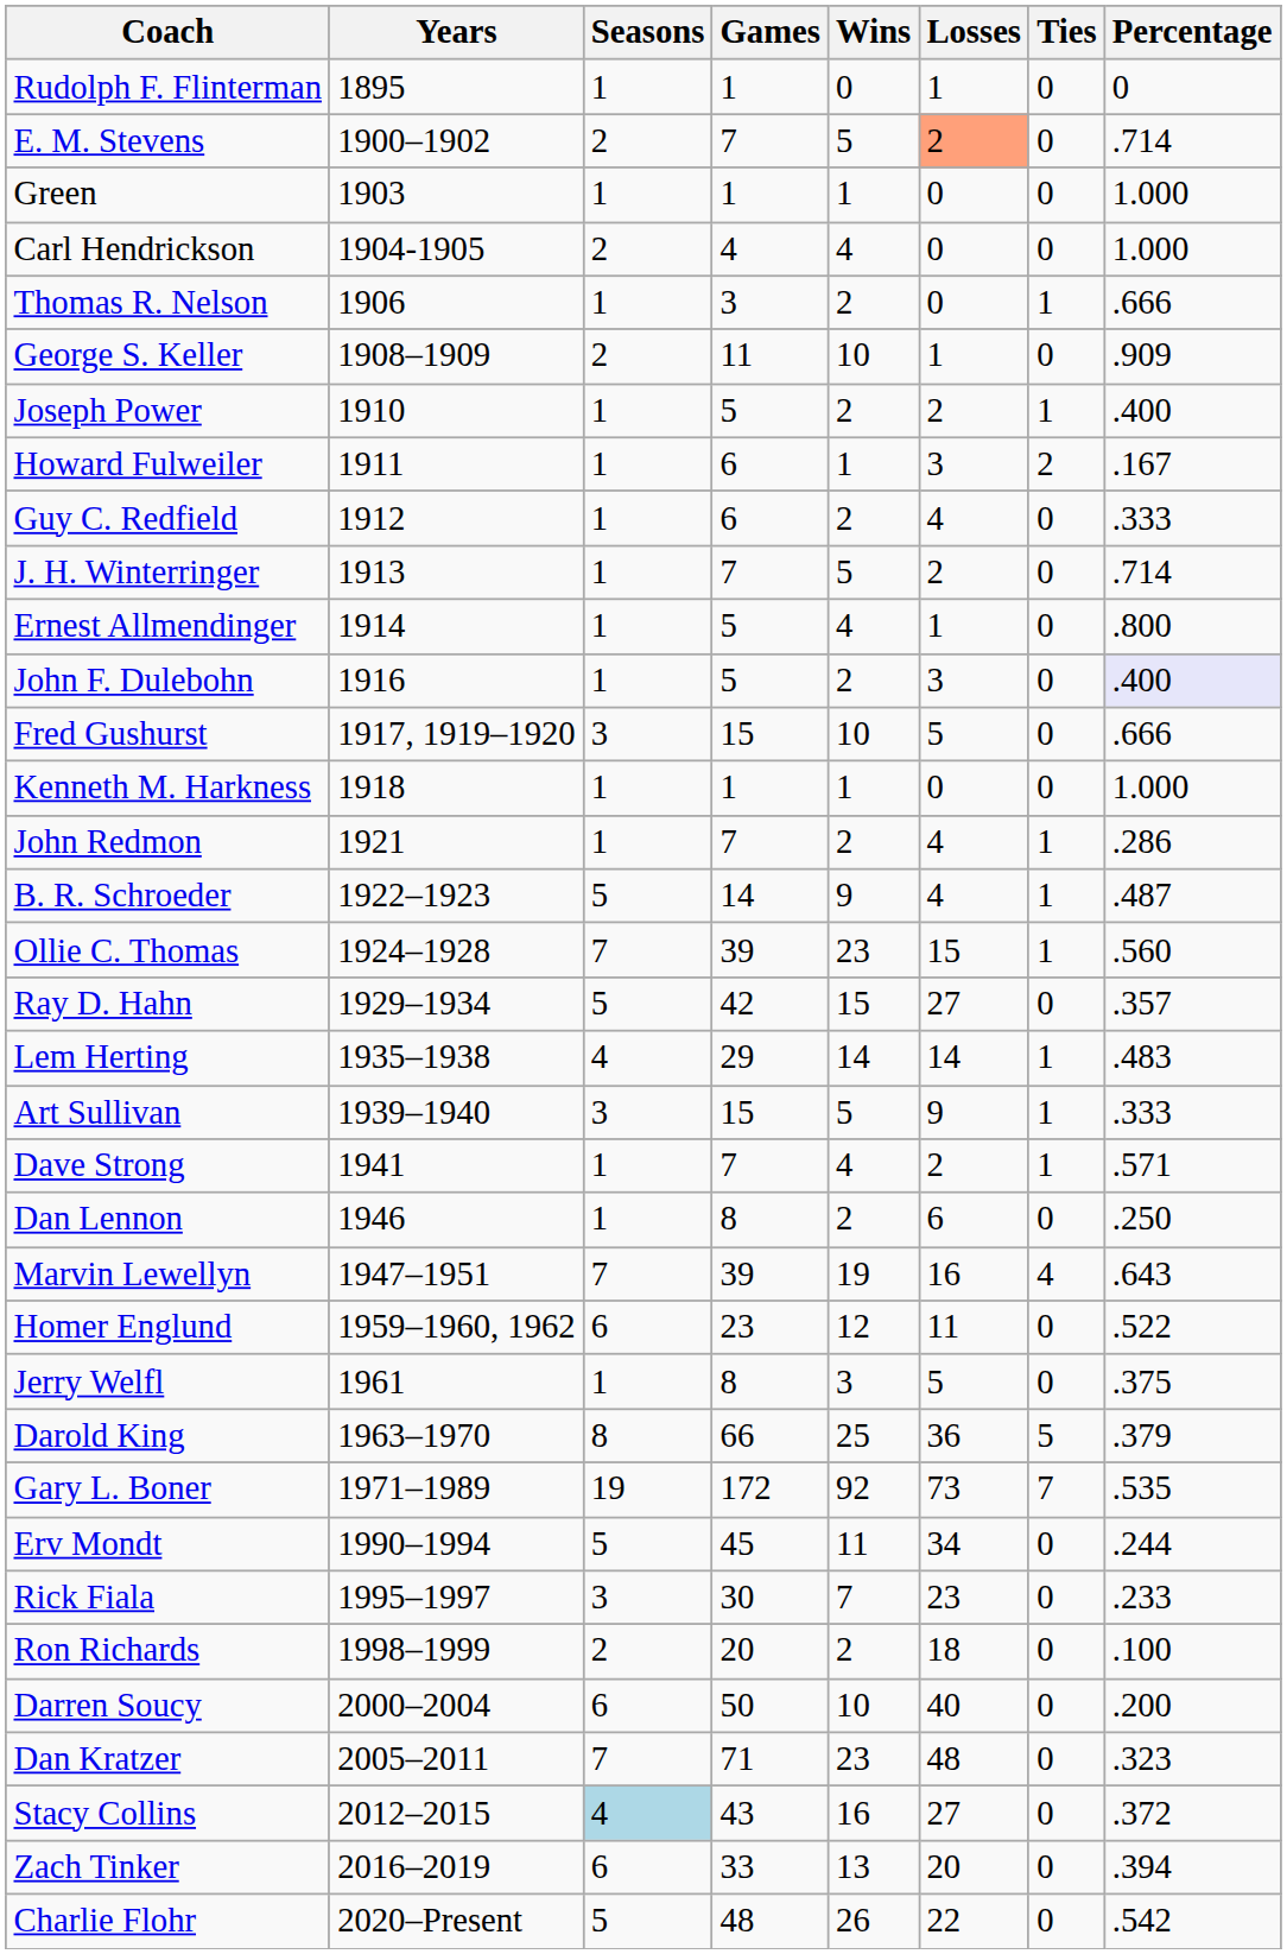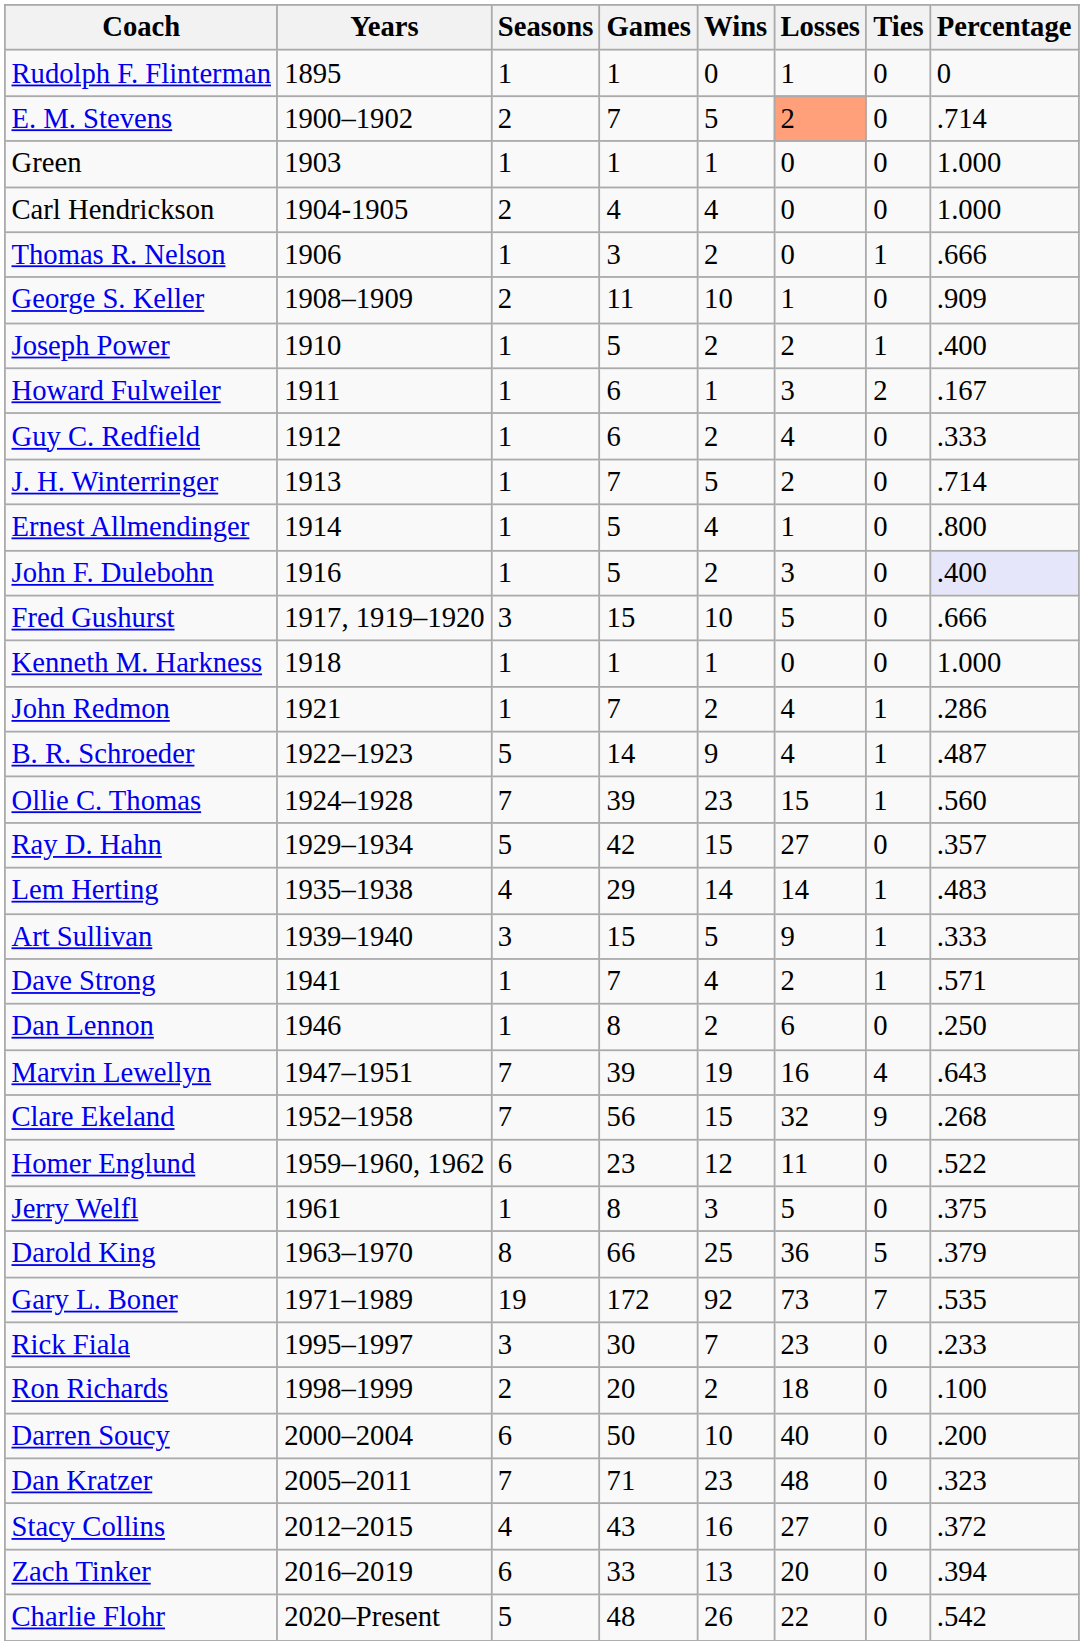 <table class="wikitable sortable">
 <tr>
 <th>Coach</th>
 <th>Years</th>
 <th>Seasons</th>
 <th>Games</th>
 <th>Wins</th>
 <th>Losses</th>
 <th>Ties</th>
 <th>Percentage</th>
 </tr>
 <tr>
 <td><a href='#'>Rudolph F. Flinterman</a></td>
 <td>1895</td>
 <td>1</td>
 <td>1</td>
 <td>0</td>
 <td>1</td>
 <td>0</td>
 <td>0</td>
 </tr>
 <tr>
 <td><a href='#'>E. M. Stevens</a></td>
 <td>1900–1902</td>
 <td>2</td>
 <td>7</td>
 <td>5</td>
 <td style="background: lightsalmon;">2</td>
 <td>0</td>
 <td>.714</td>
 </tr>
 <tr>
 <td>Green</td>
 <td>1903</td>
 <td>1</td>
 <td>1</td>
 <td>1</td>
 <td>0</td>
 <td>0</td>
 <td>1.000</td>
 </tr>
 <tr>
 <td>Carl Hendrickson</td>
 <td>1904-1905</td>
 <td>2</td>
 <td>4</td>
 <td>4</td>
 <td>0</td>
 <td>0</td>
 <td>1.000</td>
 </tr>
 <tr>
 <td><a href='#'>Thomas R. Nelson</a></td>
 <td>1906</td>
 <td>1</td>
 <td>3</td>
 <td>2</td>
 <td>0</td>
 <td>1</td>
 <td>.666</td>
 </tr>
 <tr>
 <td><a href='#'>George S. Keller</a></td>
 <td>1908–1909</td>
 <td>2</td>
 <td>11</td>
 <td>10</td>
 <td>1</td>
 <td>0</td>
 <td>.909</td>
 </tr>
 <tr>
 <td><a href='#'>Joseph Power</a></td>
 <td>1910</td>
 <td>1</td>
 <td>5</td>
 <td>2</td>
 <td>2</td>
 <td>1</td>
 <td>.400</td>
 </tr>
 <tr>
 <td><a href='#'>Howard Fulweiler</a></td>
 <td>1911</td>
 <td>1</td>
 <td>6</td>
 <td>1</td>
 <td>3</td>
 <td>2</td>
 <td>.167</td>
 </tr>
 <tr>
 <td><a href='#'>Guy C. Redfield</a></td>
 <td>1912</td>
 <td>1</td>
 <td>6</td>
 <td>2</td>
 <td>4</td>
 <td>0</td>
 <td>.333</td>
 </tr>
 <tr>
 <td><a href='#'>J. H. Winterringer</a></td>
 <td>1913</td>
 <td>1</td>
 <td>7</td>
 <td>5</td>
 <td>2</td>
 <td>0</td>
 <td>.714</td>
 </tr>
 <tr>
 <td><a href='#'>Ernest Allmendinger</a></td>
 <td>1914</td>
 <td>1</td>
 <td>5</td>
 <td>4</td>
 <td>1</td>
 <td>0</td>
 <td>.800</td>
 </tr>
 <tr>
 <td><a href='#'>John F. Dulebohn</a></td>
 <td>1916</td>
 <td>1</td>
 <td>5</td>
 <td>2</td>
 <td>3</td>
 <td>0</td>
 <td style="background: lavender;">.400</td>
 </tr>
 <tr>
 <td><a href='#'>Fred Gushurst</a></td>
 <td>1917, 1919–1920</td>
 <td>3</td>
 <td>15</td>
 <td>10</td>
 <td>5</td>
 <td>0</td>
 <td>.666</td>
 </tr>
 <tr>
 <td><a href='#'>Kenneth M. Harkness</a></td>
 <td>1918</td>
 <td>1</td>
 <td>1</td>
 <td>1</td>
 <td>0</td>
 <td>0</td>
 <td>1.000</td>
 </tr>
 <tr>
 <td><a href='#'>John Redmon</a></td>
 <td>1921</td>
 <td>1</td>
 <td>7</td>
 <td>2</td>
 <td>4</td>
 <td>1</td>
 <td>.286</td>
 </tr>
 <tr>
 <td><a href='#'>B. R. Schroeder</a></td>
 <td>1922–1923</td>
 <td>5</td>
 <td>14</td>
 <td>9</td>
 <td>4</td>
 <td>1</td>
 <td>.487</td>
 </tr>
 <tr>
 <td><a href='#'>Ollie C. Thomas</a></td>
 <td>1924–1928</td>
 <td>7</td>
 <td>39</td>
 <td>23</td>
 <td>15</td>
 <td>1</td>
 <td>.560</td>
 </tr>
 <tr>
 <td><a href='#'>Ray D. Hahn</a></td>
 <td>1929–1934</td>
 <td>5</td>
 <td>42</td>
 <td>15</td>
 <td>27</td>
 <td>0</td>
 <td>.357</td>
 </tr>
 <tr>
 <td><a href='#'>Lem Herting</a></td>
 <td>1935–1938</td>
 <td>4</td>
 <td>29</td>
 <td>14</td>
 <td>14</td>
 <td>1</td>
 <td>.483</td>
 </tr>
 <tr>
 <td><a href='#'>Art Sullivan</a></td>
 <td>1939–1940</td>
 <td>3</td>
 <td>15</td>
 <td>5</td>
 <td>9</td>
 <td>1</td>
 <td>.333</td>
 </tr>
 <tr>
 <td><a href='#'>Dave Strong</a></td>
 <td>1941</td>
 <td>1</td>
 <td>7</td>
 <td>4</td>
 <td>2</td>
 <td>1</td>
 <td>.571</td>
 </tr>
 <tr>
 <td><a href='#'>Dan Lennon</a></td>
 <td>1946</td>
 <td>1</td>
 <td>8</td>
 <td>2</td>
 <td>6</td>
 <td>0</td>
 <td>.250</td>
 </tr>
 <tr>
 <td><a href='#'>Marvin Lewellyn</a></td>
 <td>1947–1951</td>
 <td>7</td>
 <td>39</td>
 <td>19</td>
 <td>16</td>
 <td>4</td>
 <td>.643</td>
 </tr>
 <tr>
+<td><a href='#'>Clare Ekeland</a></td>
+<td>1952–1958</td>
+<td>7</td>
+<td>56</td>
+<td>15</td>
+<td>32</td>
+<td>9</td>
+<td>.268</td>
+</tr>
+<tr>
 <td><a href='#'>Homer Englund</a></td>
 <td>1959–1960, 1962</td>
 <td>6</td>
 <td>23</td>
 <td>12</td>
 <td>11</td>
 <td>0</td>
 <td>.522</td>
 </tr>
 <tr>
 <td><a href='#'>Jerry Welfl</a></td>
 <td>1961</td>
 <td>1</td>
 <td>8</td>
 <td>3</td>
 <td>5</td>
 <td>0</td>
 <td>.375</td>
 </tr>
 <tr>
 <td><a href='#'>Darold King</a></td>
 <td>1963–1970</td>
 <td>8</td>
 <td>66</td>
 <td>25</td>
 <td>36</td>
 <td>5</td>
 <td>.379</td>
 </tr>
 <tr>
 <td><a href='#'>Gary L. Boner</a></td>
 <td>1971–1989</td>
 <td>19</td>
 <td>172</td>
 <td>92</td>
 <td>73</td>
 <td>7</td>
 <td>.535</td>
-</tr>
-<tr>
-<td><a href='#'>Erv Mondt</a></td>
-<td>1990–1994</td>
-<td>5</td>
-<td>45</td>
-<td>11</td>
-<td>34</td>
-<td>0</td>
-<td>.244</td>
 </tr>
 <tr>
 <td><a href='#'>Rick Fiala</a></td>
 <td>1995–1997</td>
 <td>3</td>
 <td>30</td>
 <td>7</td>
 <td>23</td>
 <td>0</td>
 <td>.233</td>
 </tr>
 <tr>
 <td><a href='#'>Ron Richards</a></td>
 <td>1998–1999</td>
 <td>2</td>
 <td>20</td>
 <td>2</td>
 <td>18</td>
 <td>0</td>
 <td>.100</td>
 </tr>
 <tr>
 <td><a href='#'>Darren Soucy</a></td>
 <td>2000–2004</td>
 <td>6</td>
 <td>50</td>
 <td>10</td>
 <td>40</td>
 <td>0</td>
 <td>.200</td>
 </tr>
 <tr>
 <td><a href='#'>Dan Kratzer</a></td>
 <td>2005–2011</td>
 <td>7</td>
 <td>71</td>
 <td>23</td>
 <td>48</td>
 <td>0</td>
 <td>.323</td>
 </tr>
 <tr>
 <td><a href='#'>Stacy Collins</a></td>
 <td>2012–2015</td>
-<td style="background: lightblue;">4</td>
+<td>4</td>
 <td>43</td>
 <td>16</td>
 <td>27</td>
 <td>0</td>
 <td>.372</td>
 </tr>
 <tr>
 <td><a href='#'>Zach Tinker</a></td>
 <td>2016–2019</td>
 <td>6</td>
 <td>33</td>
 <td>13</td>
 <td>20</td>
 <td>0</td>
 <td>.394</td>
 </tr>
 <tr>
 <td><a href='#'>Charlie Flohr</a></td>
 <td>2020–Present</td>
 <td>5</td>
 <td>48</td>
 <td>26</td>
 <td>22</td>
 <td>0</td>
 <td>.542</td>
 </tr>
 </table>
